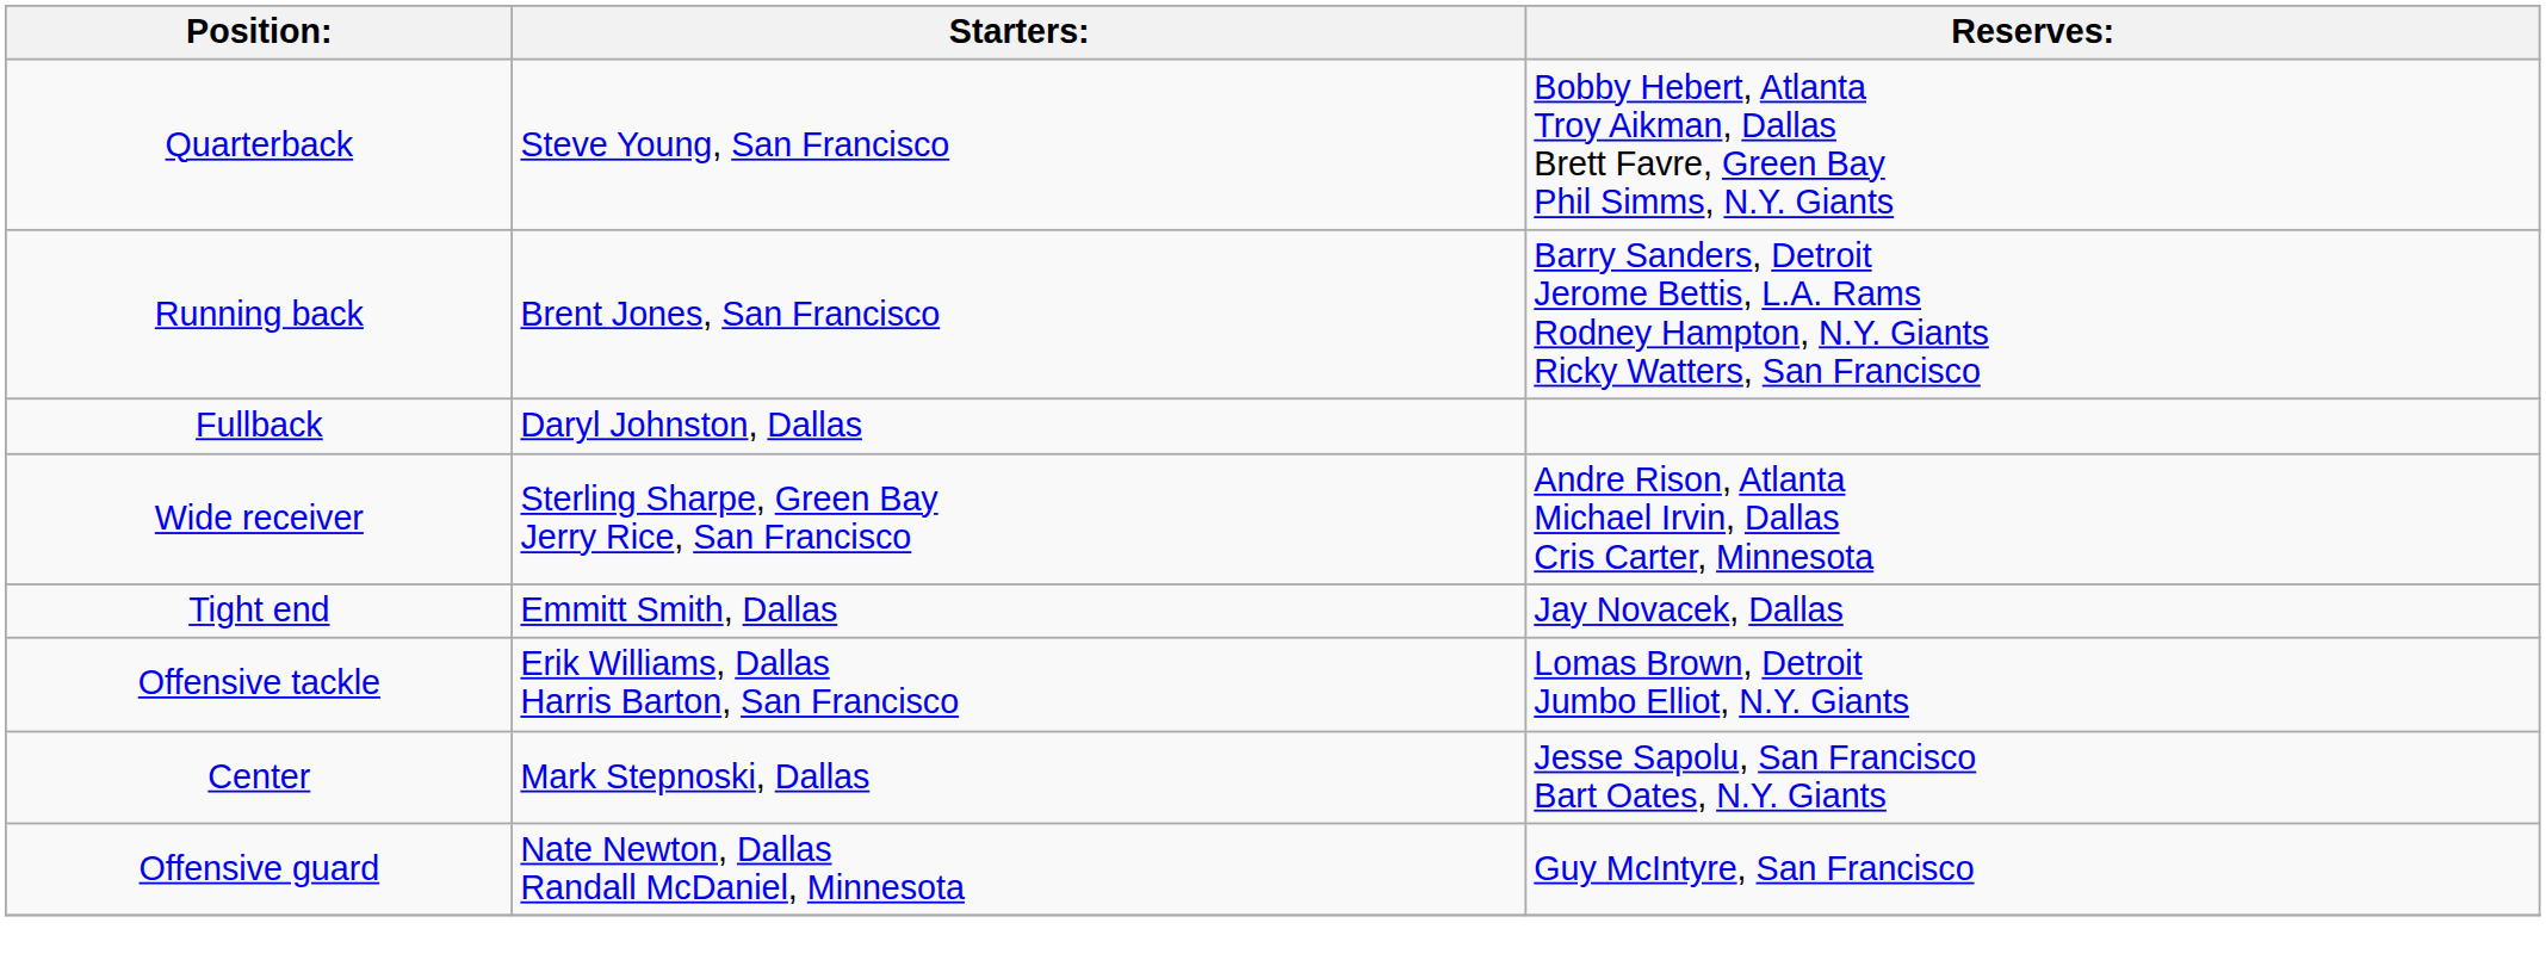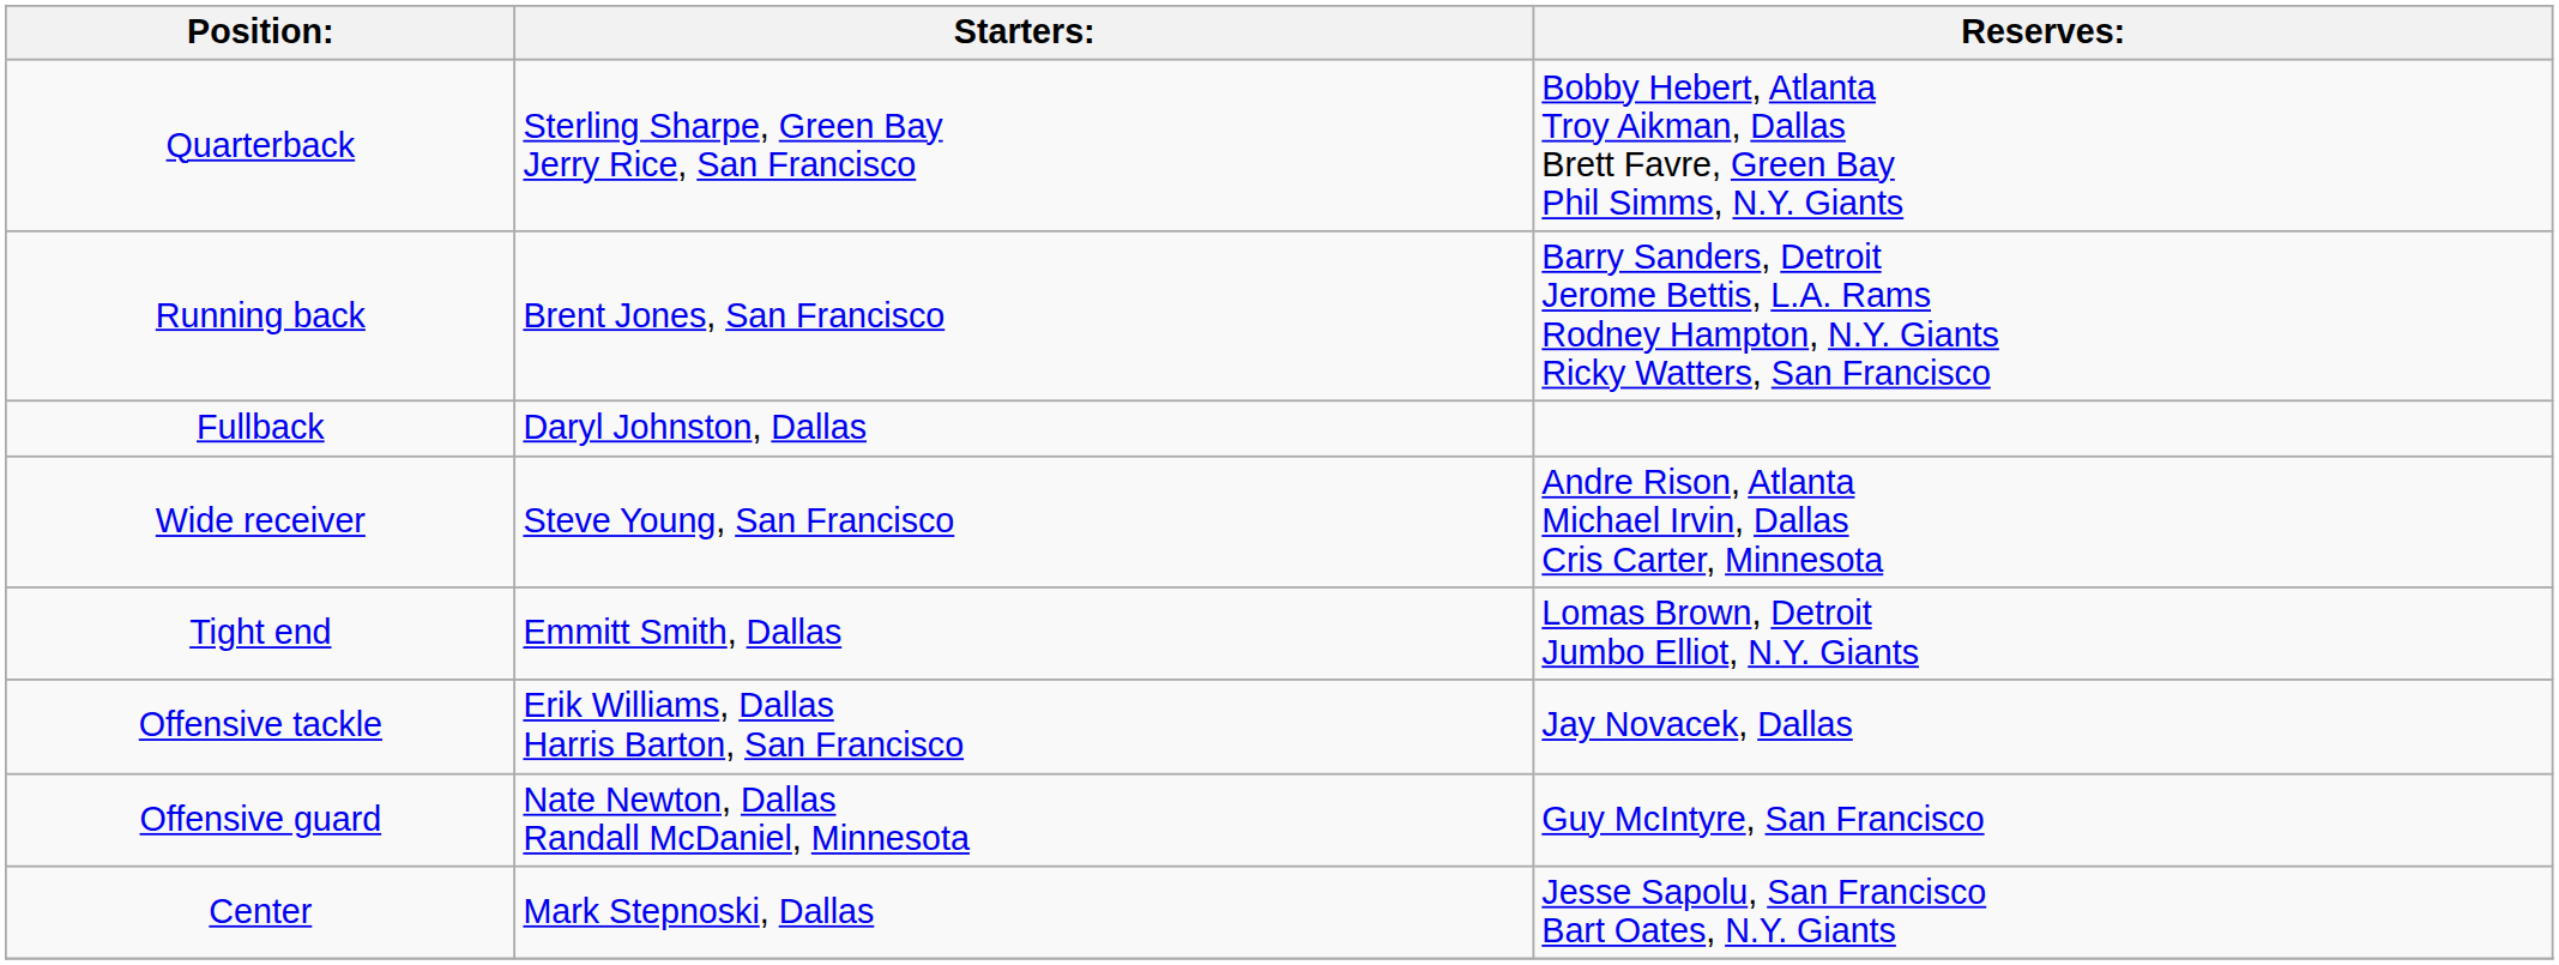 <table class="wikitable" width=75%>
 <tr>
 <th width=20%>Position:</th>
 <th width=40%>Starters:</th>
 <th width=40%>Reserves:</th>
 </tr>
 <tr>
 <td align=center><a href='#'>Quarterback</a></td>
-<td> <a href='#'>Steve Young</a>, <a href='#'>San Francisco</a></td>
+<td> <a href='#'>Sterling Sharpe</a>, <a href='#'>Green Bay</a><br> <a href='#'>Jerry Rice</a>, <a href='#'>San Francisco</a></td>
 <td> <a href='#'>Bobby Hebert</a>, <a href='#'>Atlanta</a><br> <a href='#'>Troy Aikman</a>, <a href='#'>Dallas</a><br> Brett Favre, <a href='#'>Green Bay</a><br> <a href='#'>Phil Simms</a>, <a href='#'>N.Y. Giants</a></td>
 </tr>
 <tr>
 <td align=center><a href='#'>Running back</a></td>
 <td> <a href='#'>Brent Jones</a>, <a href='#'>San Francisco</a></td>
 <td> <a href='#'>Barry Sanders</a>, <a href='#'>Detroit</a><br> <a href='#'>Jerome Bettis</a>, <a href='#'>L.A. Rams</a><br> <a href='#'>Rodney Hampton</a>, <a href='#'>N.Y. Giants</a><br> <a href='#'>Ricky Watters</a>, <a href='#'>San Francisco</a></td>
 </tr>
 <tr>
 <td align=center><a href='#'>Fullback</a></td>
 <td> <a href='#'>Daryl Johnston</a>, <a href='#'>Dallas</a></td>
 <td></td>
 </tr>
 <tr>
 <td align=center><a href='#'>Wide receiver</a></td>
-<td> <a href='#'>Sterling Sharpe</a>, <a href='#'>Green Bay</a><br> <a href='#'>Jerry Rice</a>, <a href='#'>San Francisco</a></td>
+<td> <a href='#'>Steve Young</a>, <a href='#'>San Francisco</a></td>
 <td> <a href='#'>Andre Rison</a>, <a href='#'>Atlanta</a><br> <a href='#'>Michael Irvin</a>, <a href='#'>Dallas</a><br> <a href='#'>Cris Carter</a>, <a href='#'>Minnesota</a></td>
 </tr>
 <tr>
 <td align=center><a href='#'>Tight end</a></td>
 <td> <a href='#'>Emmitt Smith</a>, <a href='#'>Dallas</a></td>
-<td> <a href='#'>Jay Novacek</a>, <a href='#'>Dallas</a></td>
+<td> <a href='#'>Lomas Brown</a>, <a href='#'>Detroit</a><br> <a href='#'>Jumbo Elliot</a>, <a href='#'>N.Y. Giants</a></td>
 </tr>
 <tr>
 <td align=center><a href='#'>Offensive tackle</a></td>
 <td> <a href='#'>Erik Williams</a>, <a href='#'>Dallas</a><br> <a href='#'>Harris Barton</a>, <a href='#'>San Francisco</a></td>
-<td> <a href='#'>Lomas Brown</a>, <a href='#'>Detroit</a><br> <a href='#'>Jumbo Elliot</a>, <a href='#'>N.Y. Giants</a></td>
+<td> <a href='#'>Jay Novacek</a>, <a href='#'>Dallas</a></td>
+</tr>
+<tr>
+<td align=center><a href='#'>Offensive guard</a></td>
+<td> <a href='#'>Nate Newton</a>, <a href='#'>Dallas</a><br> <a href='#'>Randall McDaniel</a>, <a href='#'>Minnesota</a></td>
+<td> <a href='#'>Guy McIntyre</a>, <a href='#'>San Francisco</a></td>
 </tr>
 <tr>
 <td align=center><a href='#'>Center</a></td>
 <td> <a href='#'>Mark Stepnoski</a>, <a href='#'>Dallas</a></td>
 <td> <a href='#'>Jesse Sapolu</a>, <a href='#'>San Francisco</a><br> <a href='#'>Bart Oates</a>, <a href='#'>N.Y. Giants</a></td>
 </tr>
 <tr>
-<td align=center><a href='#'>Offensive guard</a></td>
-<td> <a href='#'>Nate Newton</a>, <a href='#'>Dallas</a><br> <a href='#'>Randall McDaniel</a>, <a href='#'>Minnesota</a></td>
-<td> <a href='#'>Guy McIntyre</a>, <a href='#'>San Francisco</a></td>
-</tr>
-<tr>
 </tr>
 </table>
